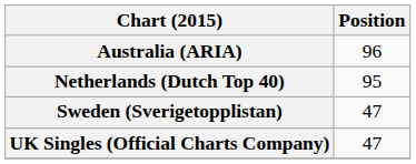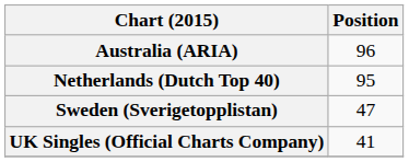 <table class="wikitable sortable plainrowheaders" style="text-align:center">
 <tr>
 <th scope="col">Chart (2015)</th>
 <th scope="col">Position</th>
 </tr>
 <tr>
 <th scope="row">Australia (ARIA)</th>
 <td>96</td>
 </tr>
 <tr>
 <th scope="row">Netherlands (Dutch Top 40)</th>
 <td>95</td>
 </tr>
 <tr>
 <th scope="row">Sweden (Sverigetopplistan)</th>
 <td>47</td>
 </tr>
 <tr>
 <th scope="row">UK Singles (Official Charts Company)</th>
-<td>47</td>
+<td>41</td>
 </tr>
 <tr>
 </tr>
 </table>
